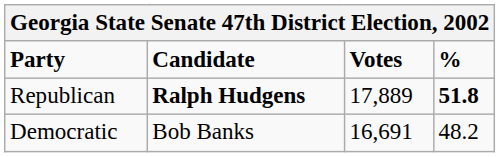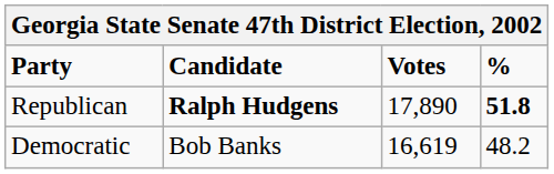 <table class="wikitable">
 <tr>
 <th colspan="4">Georgia State Senate 47th District Election, 2002</th>
 </tr>
 <tr>
 <td><strong>Party</strong></td>
 <td><strong>Candidate</strong></td>
 <td><strong>Votes</strong></td>
 <td><strong>%</strong></td>
 </tr>
 <tr>
 <td>Republican</td>
 <td><strong>Ralph Hudgens</strong></td>
-<td>17,889</td>
+<td>17,890</td>
 <td><strong>51.8</strong></td>
 </tr>
 <tr>
 <td>Democratic</td>
 <td>Bob Banks</td>
-<td>16,691</td>
+<td>16,619</td>
 <td>48.2</td>
 </tr>
 </table>
